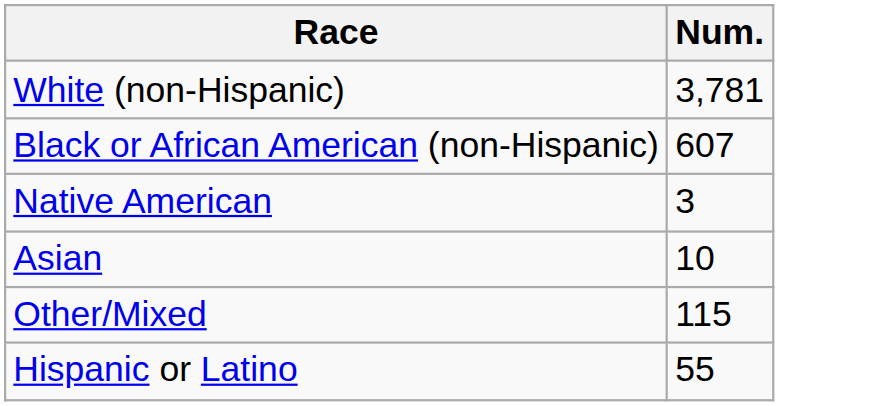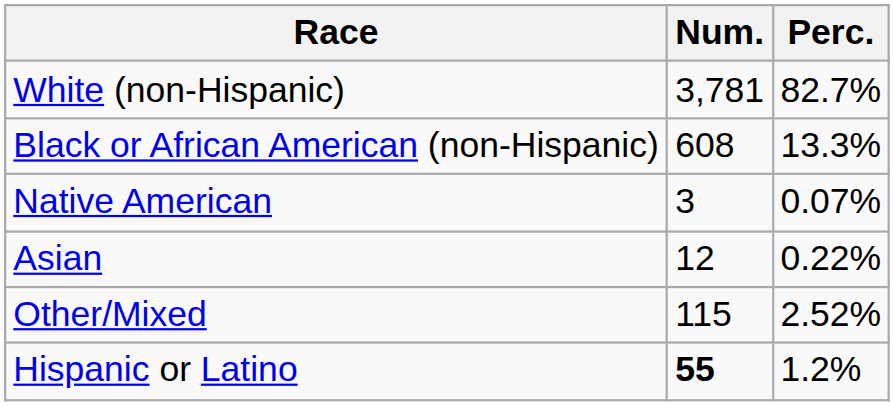 <table class="wikitable">
 <tr>
 <th>Race</th>
 <th>Num.</th>
+<th>Perc.</th>
 </tr>
 <tr>
 <td><a href='#'>White</a> (non-Hispanic)</td>
 <td>3,781</td>
+<td>82.7%</td>
 </tr>
 <tr>
 <td><a href='#'>Black or African American</a> (non-Hispanic)</td>
-<td>607</td>
+<td>608</td>
+<td>13.3%</td>
 </tr>
 <tr>
 <td><a href='#'>Native American</a></td>
 <td>3</td>
+<td>0.07%</td>
 </tr>
 <tr>
 <td><a href='#'>Asian</a></td>
-<td>10</td>
+<td>12</td>
+<td>0.22%</td>
 </tr>
 <tr>
 <td><a href='#'>Other/Mixed</a></td>
 <td>115</td>
+<td>2.52%</td>
 </tr>
 <tr>
 <td><a href='#'>Hispanic</a> or <a href='#'>Latino</a></td>
-<td>55</td>
+<td><strong>55</strong></td>
+<td>1.2%</td>
 </tr>
 </table>
